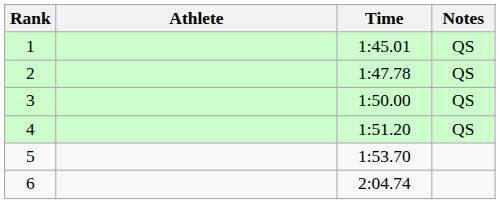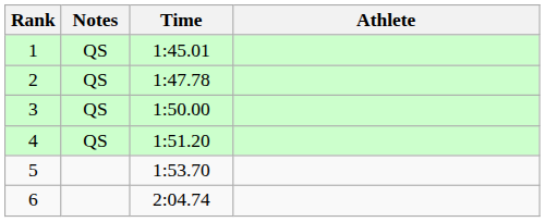 <table class=wikitable style="text-align:center">
 <tr>
 <th width=40>Rank</th>
+<th width=50>Notes</th>
+<th width=80>Time</th>
 <th width=250>Athlete</th>
-<th width=80>Time</th>
-<th width=50>Notes</th>
 </tr>
 <tr bgcolor="ccffcc">
 <td>1</td>
+<td>QS</td>
+<td>1:45.01</td>
 <td align=left></td>
-<td>1:45.01</td>
-<td>QS</td>
 </tr>
 <tr bgcolor="ccffcc">
 <td>2</td>
+<td>QS</td>
+<td>1:47.78</td>
 <td align=left></td>
-<td>1:47.78</td>
-<td>QS</td>
 </tr>
 <tr bgcolor="ccffcc">
 <td>3</td>
+<td>QS</td>
+<td>1:50.00</td>
 <td align=left></td>
-<td>1:50.00</td>
-<td>QS</td>
 </tr>
 <tr bgcolor="ccffcc">
 <td>4</td>
+<td>QS</td>
+<td>1:51.20</td>
 <td align=left></td>
-<td>1:51.20</td>
-<td>QS</td>
 </tr>
 <tr>
 <td>5</td>
+<td></td>
+<td>1:53.70</td>
 <td align=left></td>
-<td>1:53.70</td>
-<td></td>
 </tr>
 <tr>
 <td>6</td>
+<td></td>
+<td>2:04.74</td>
 <td align=left></td>
-<td>2:04.74</td>
-<td></td>
 </tr>
 </table>
